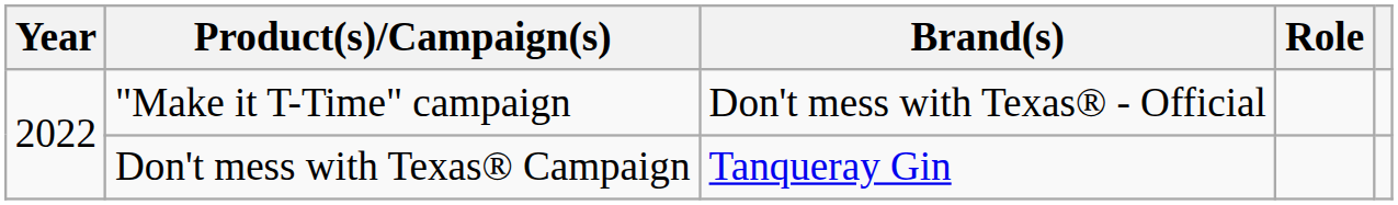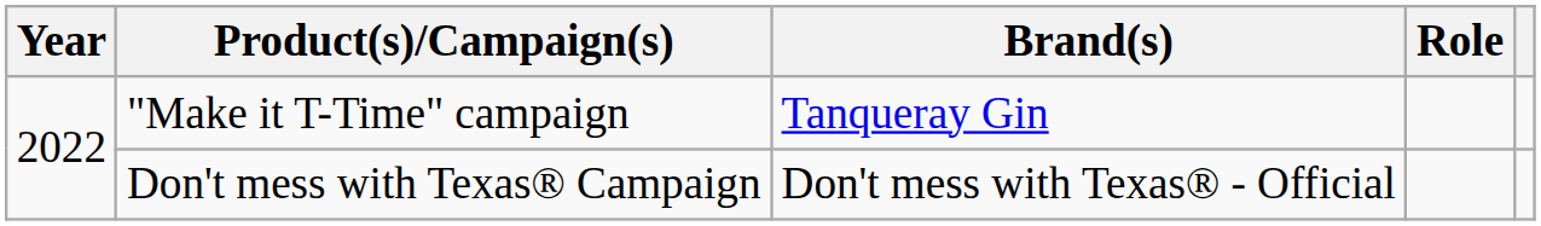 <table class="wikitable">
 <tr>
 <th>Year</th>
 <th>Product(s)/Campaign(s)</th>
 <th>Brand(s)</th>
 <th>Role</th>
 <th></th>
 </tr>
 <tr>
 <td rowspan="2">2022</td>
 <td>"Make it T-Time" campaign</td>
-<td>Don't mess with Texas® - Official</td>
+<td><a href='#'>Tanqueray Gin</a></td>
 <td></td>
 <td></td>
 </tr>
 <tr>
 <td>Don't mess with Texas® Campaign</td>
-<td><a href='#'>Tanqueray Gin</a></td>
+<td>Don't mess with Texas® - Official</td>
 <td></td>
 <td></td>
 </tr>
 </table>
